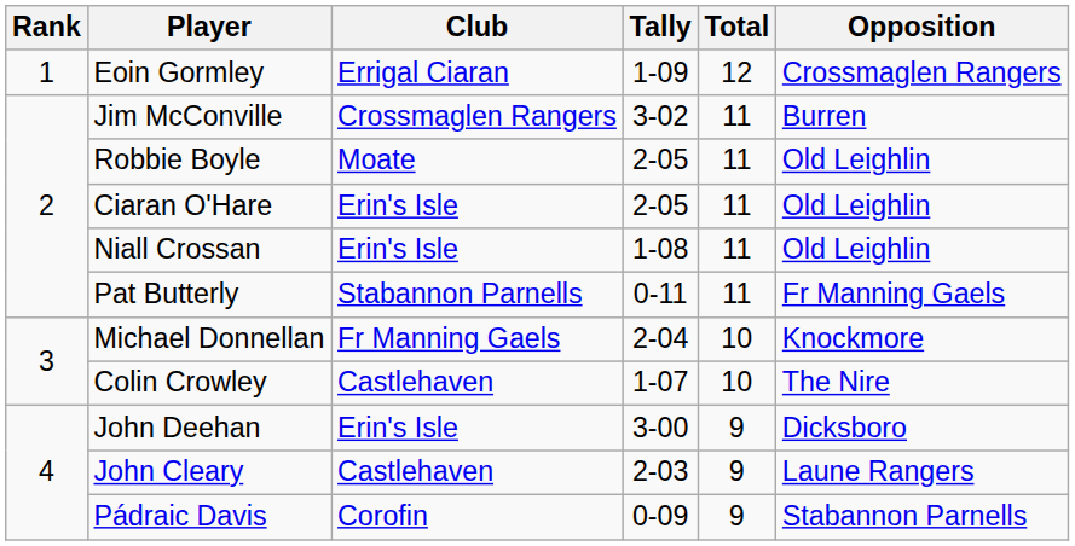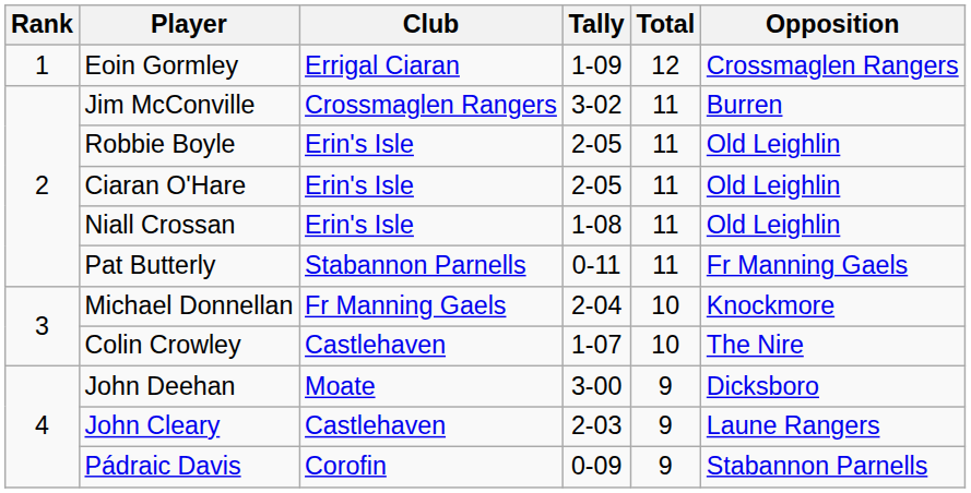 <table class="wikitable">
 <tr>
 <th>Rank</th>
 <th>Player</th>
 <th>Club</th>
 <th>Tally</th>
 <th>Total</th>
 <th>Opposition</th>
 </tr>
 <tr>
 <td rowspan="1" style="text-align:center;">1</td>
 <td>Eoin Gormley</td>
 <td><a href='#'>Errigal Ciaran</a></td>
 <td align=center>1-09</td>
 <td align=center>12</td>
 <td><a href='#'>Crossmaglen Rangers</a></td>
 </tr>
 <tr>
 <td rowspan="5" style="text-align:center;">2</td>
 <td>Jim McConville</td>
 <td><a href='#'>Crossmaglen Rangers</a></td>
 <td align=center>3-02</td>
 <td align=center>11</td>
 <td><a href='#'>Burren</a></td>
 </tr>
 <tr>
 <td>Robbie Boyle</td>
-<td><a href='#'>Moate</a></td>
+<td><a href='#'>Erin's Isle</a></td>
 <td align=center>2-05</td>
 <td align=center>11</td>
 <td><a href='#'>Old Leighlin</a></td>
 </tr>
 <tr>
 <td>Ciaran O'Hare</td>
 <td><a href='#'>Erin's Isle</a></td>
 <td align=center>2-05</td>
 <td align=center>11</td>
 <td><a href='#'>Old Leighlin</a></td>
 </tr>
 <tr>
 <td>Niall Crossan</td>
 <td><a href='#'>Erin's Isle</a></td>
 <td align=center>1-08</td>
 <td align=center>11</td>
 <td><a href='#'>Old Leighlin</a></td>
 </tr>
 <tr>
 <td>Pat Butterly</td>
 <td><a href='#'>Stabannon Parnells</a></td>
 <td align=center>0-11</td>
 <td align=center>11</td>
 <td><a href='#'>Fr Manning Gaels</a></td>
 </tr>
 <tr>
 <td rowspan="2" style="text-align:center;">3</td>
 <td>Michael Donnellan</td>
 <td><a href='#'>Fr Manning Gaels</a></td>
 <td align=center>2-04</td>
 <td align=center>10</td>
 <td><a href='#'>Knockmore</a></td>
 </tr>
 <tr>
 <td>Colin Crowley</td>
 <td><a href='#'>Castlehaven</a></td>
 <td align=center>1-07</td>
 <td align=center>10</td>
 <td><a href='#'>The Nire</a></td>
 </tr>
 <tr>
 <td rowspan="3" style="text-align:center;">4</td>
 <td>John Deehan</td>
-<td><a href='#'>Erin's Isle</a></td>
+<td><a href='#'>Moate</a></td>
 <td align=center>3-00</td>
 <td align=center>9</td>
 <td><a href='#'>Dicksboro</a></td>
 </tr>
 <tr>
 <td><a href='#'>John Cleary</a></td>
 <td><a href='#'>Castlehaven</a></td>
 <td align=center>2-03</td>
 <td align=center>9</td>
 <td><a href='#'>Laune Rangers</a></td>
 </tr>
 <tr>
 <td><a href='#'>Pádraic Davis</a></td>
 <td><a href='#'>Corofin</a></td>
 <td align=center>0-09</td>
 <td align=center>9</td>
 <td><a href='#'>Stabannon Parnells</a></td>
 </tr>
 </table>
